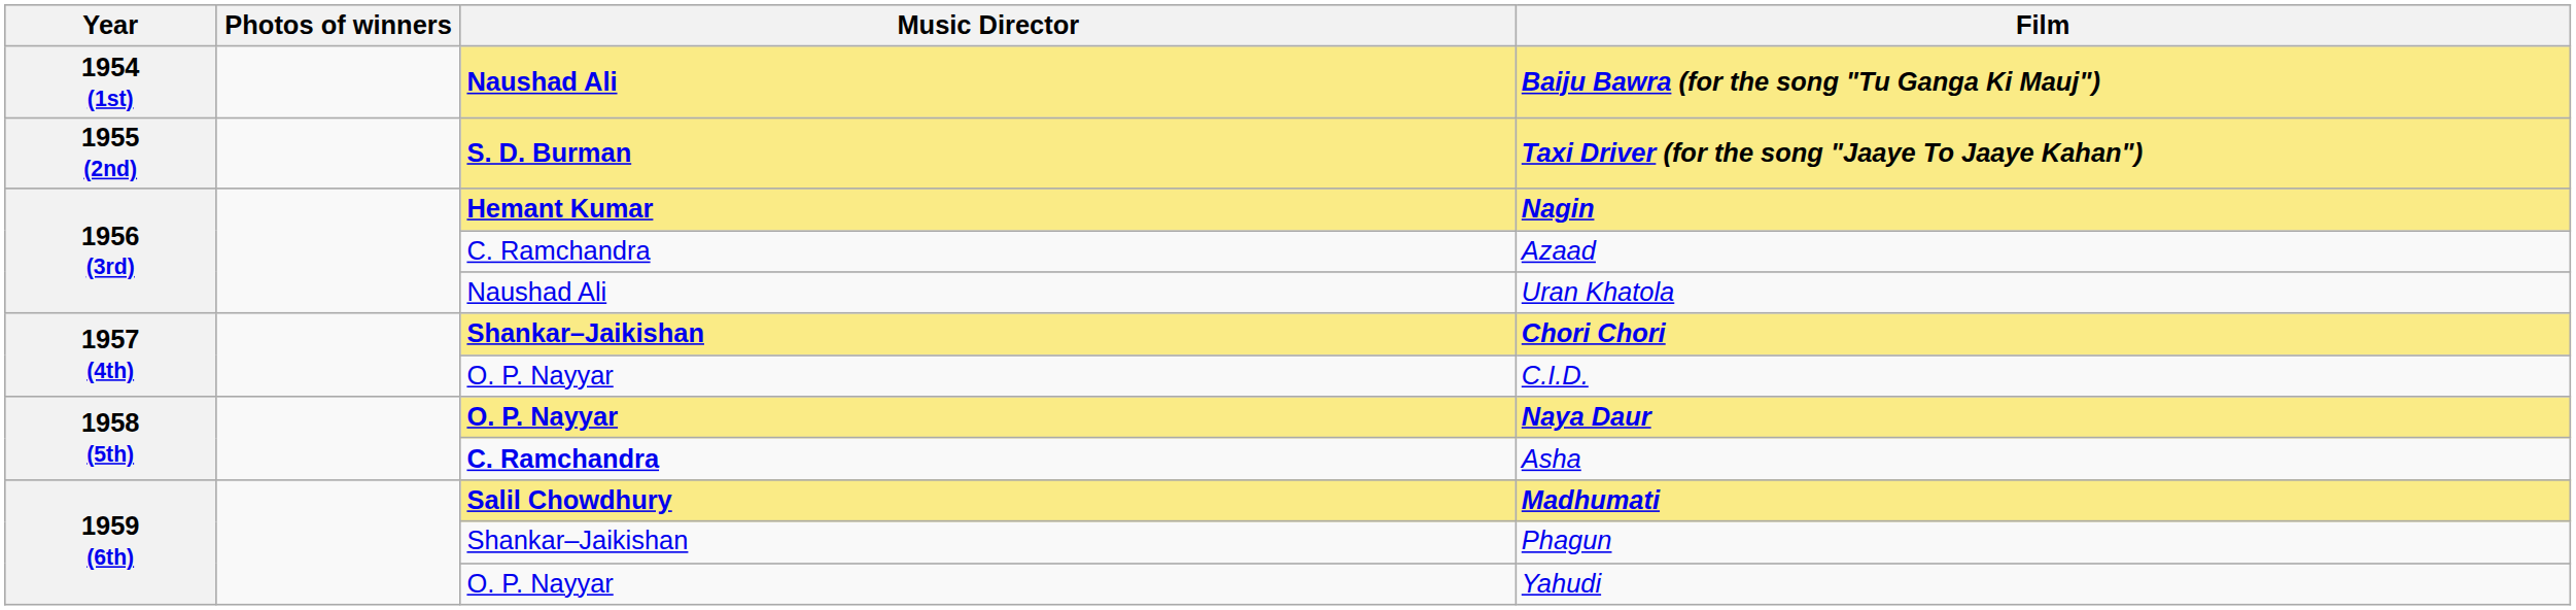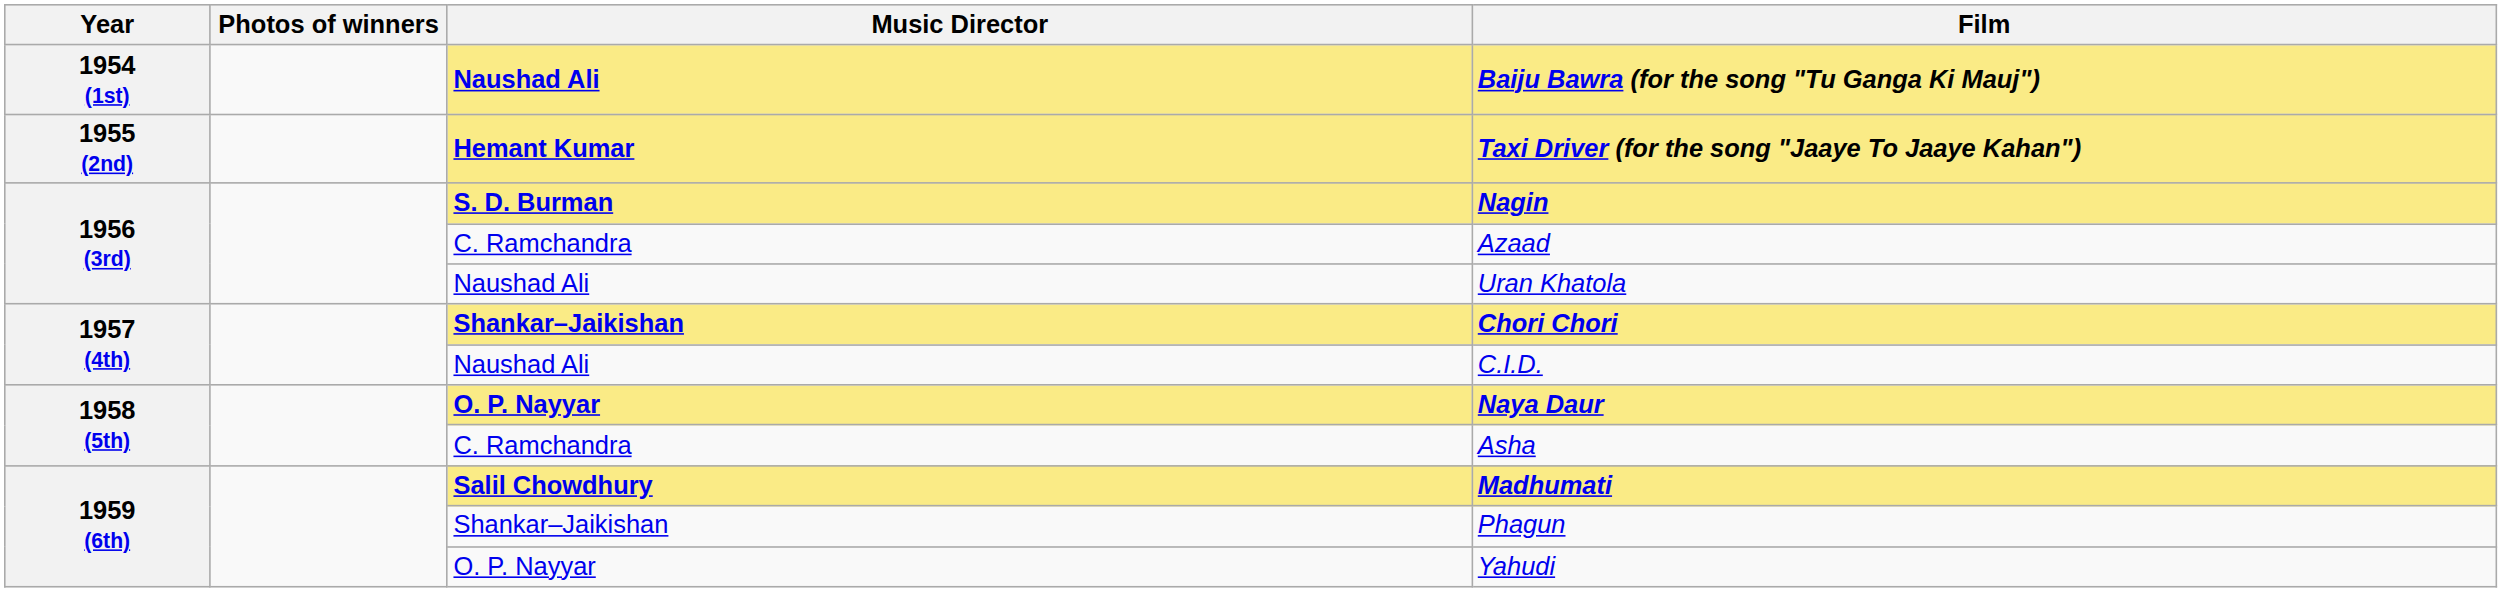 <table class="wikitable sortable" style="text-align:left;">
 <tr>
 <th scope="col" style="width:3%; text-align:center;">Year</th>
 <th scope="col" style="width:3%;text-align:center;">Photos of winners</th>
 <th scope="col" style="width:15%;text-align:center;">Music Director</th>
 <th scope="col" style="width:15%;text-align:center;">Film</th>
 </tr>
 <tr>
 <th scope="row" style="text-align:center">1954 <br><small><a href='#'>(1st)</a> </small></th>
 <td style="text-align:center"></td>
 <td style="background:#FAEB86;"><strong><a href='#'>Naushad Ali</a></strong> </td>
 <td style="background:#FAEB86;"><strong><em><a href='#'>Baiju Bawra</a> (for the song "Tu Ganga Ki Mauj")</em></strong></td>
 </tr>
 <tr>
 <th scope="row" style="text-align:center">1955 <br><small><a href='#'>(2nd)</a> </small></th>
 <td style="text-align:center"></td>
-<td style="background:#FAEB86;"><strong><a href='#'>S. D. Burman</a></strong> </td>
+<td style="background:#FAEB86;"><strong><a href='#'>Hemant Kumar</a></strong> </td>
 <td style="background:#FAEB86;"><strong><em><a href='#'>Taxi Driver</a> (for the song "Jaaye To Jaaye Kahan")</em></strong></td>
 </tr>
 <tr>
 <th scope="row" rowspan=3 style="text-align:center">1956 <br><small><a href='#'>(3rd)</a> </small></th>
 <td rowspan=3 style="text-align:center"></td>
-<td style="background:#FAEB86;"><strong><a href='#'>Hemant Kumar</a></strong> </td>
+<td style="background:#FAEB86;"><strong><a href='#'>S. D. Burman</a></strong> </td>
 <td style="background:#FAEB86;"><strong><em><a href='#'>Nagin</a></em></strong></td>
 </tr>
 <tr>
 <td><a href='#'>C. Ramchandra</a></td>
 <td><em><a href='#'>Azaad</a></em></td>
 </tr>
 <tr>
 <td><a href='#'>Naushad Ali</a></td>
 <td><em><a href='#'>Uran Khatola</a></em></td>
 </tr>
 <tr>
 <th scope="row" rowspan=2 style="text-align:center">1957 <br><small><a href='#'>(4th)</a> </small></th>
 <td rowspan=2 style="text-align:center"></td>
 <td style="background:#FAEB86;"><strong><a href='#'>Shankar–Jaikishan</a></strong> </td>
 <td style="background:#FAEB86;"><strong><em><a href='#'>Chori Chori</a></em></strong></td>
 </tr>
 <tr>
-<td><a href='#'>O. P. Nayyar</a></td>
+<td><a href='#'>Naushad Ali</a></td>
 <td><em><a href='#'>C.I.D.</a></em></td>
 </tr>
 <tr>
 <th scope="row" rowspan=2 style="text-align:center">1958 <br><small><a href='#'>(5th)</a> </small></th>
 <td rowspan=2 style="text-align:center"></td>
 <td style="background:#FAEB86;"><strong><a href='#'>O. P. Nayyar</a></strong> </td>
 <td style="background:#FAEB86;"><strong><em><a href='#'>Naya Daur</a></em></strong></td>
 </tr>
 <tr>
-<td><strong><a href='#'>C. Ramchandra</a></strong></td>
+<td><a href='#'>C. Ramchandra</a></td>
 <td><em><a href='#'>Asha</a></em></td>
 </tr>
 <tr>
 <th scope="row" rowspan=3 style="text-align:center">1959 <br><small><a href='#'>(6th)</a> </small></th>
 <td rowspan=3 style="text-align:center"></td>
 <td style="background:#FAEB86;"><strong><a href='#'>Salil Chowdhury</a></strong> </td>
 <td style="background:#FAEB86;"><strong><em><a href='#'>Madhumati</a></em></strong></td>
 </tr>
 <tr>
 <td><a href='#'>Shankar–Jaikishan</a></td>
 <td><em><a href='#'>Phagun</a></em></td>
 </tr>
 <tr>
 <td><a href='#'>O. P. Nayyar</a></td>
 <td><em><a href='#'>Yahudi</a></em></td>
 </tr>
 </table>
